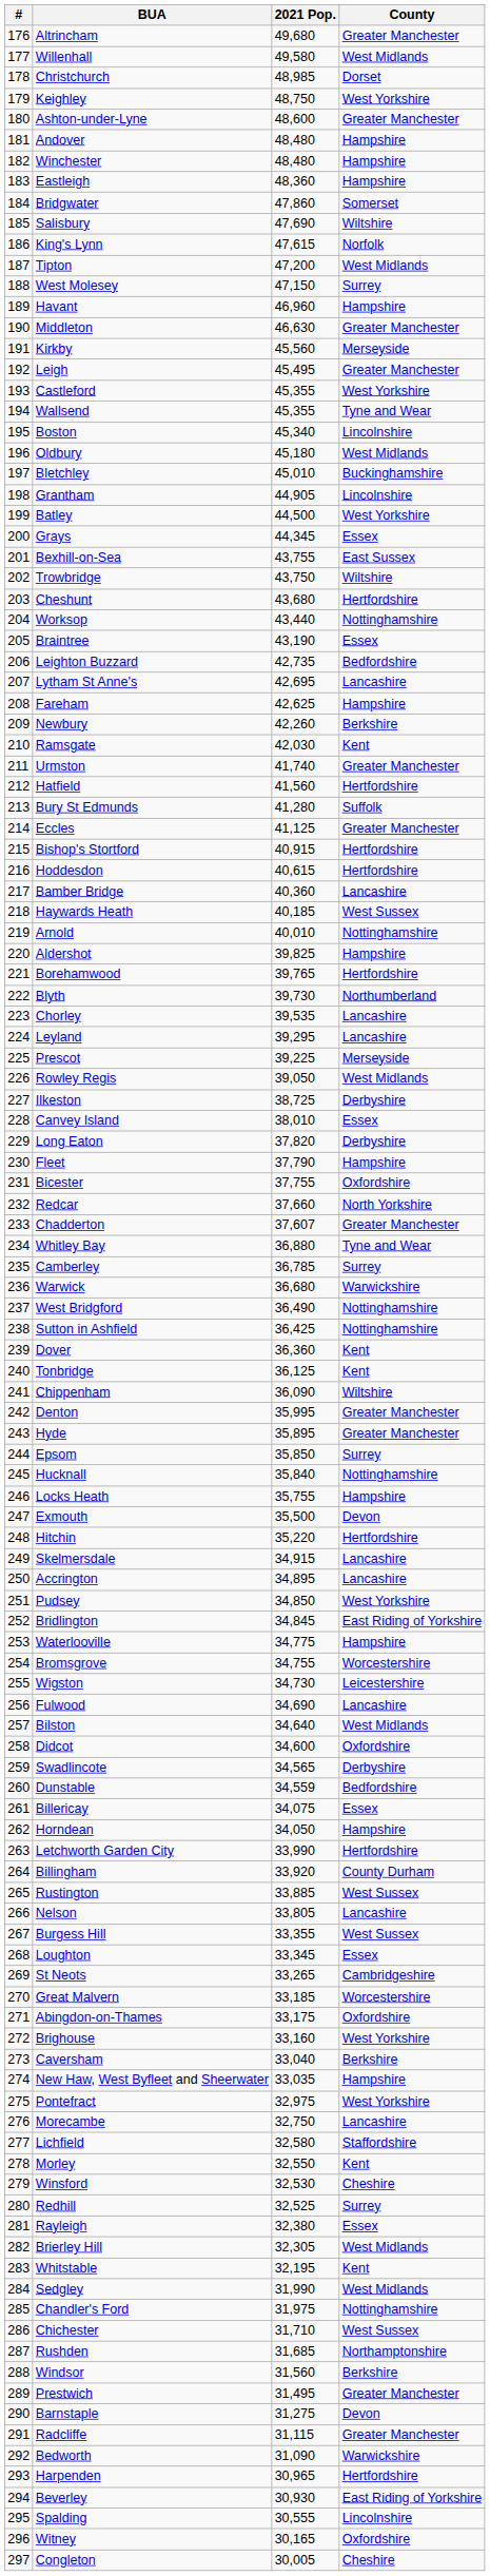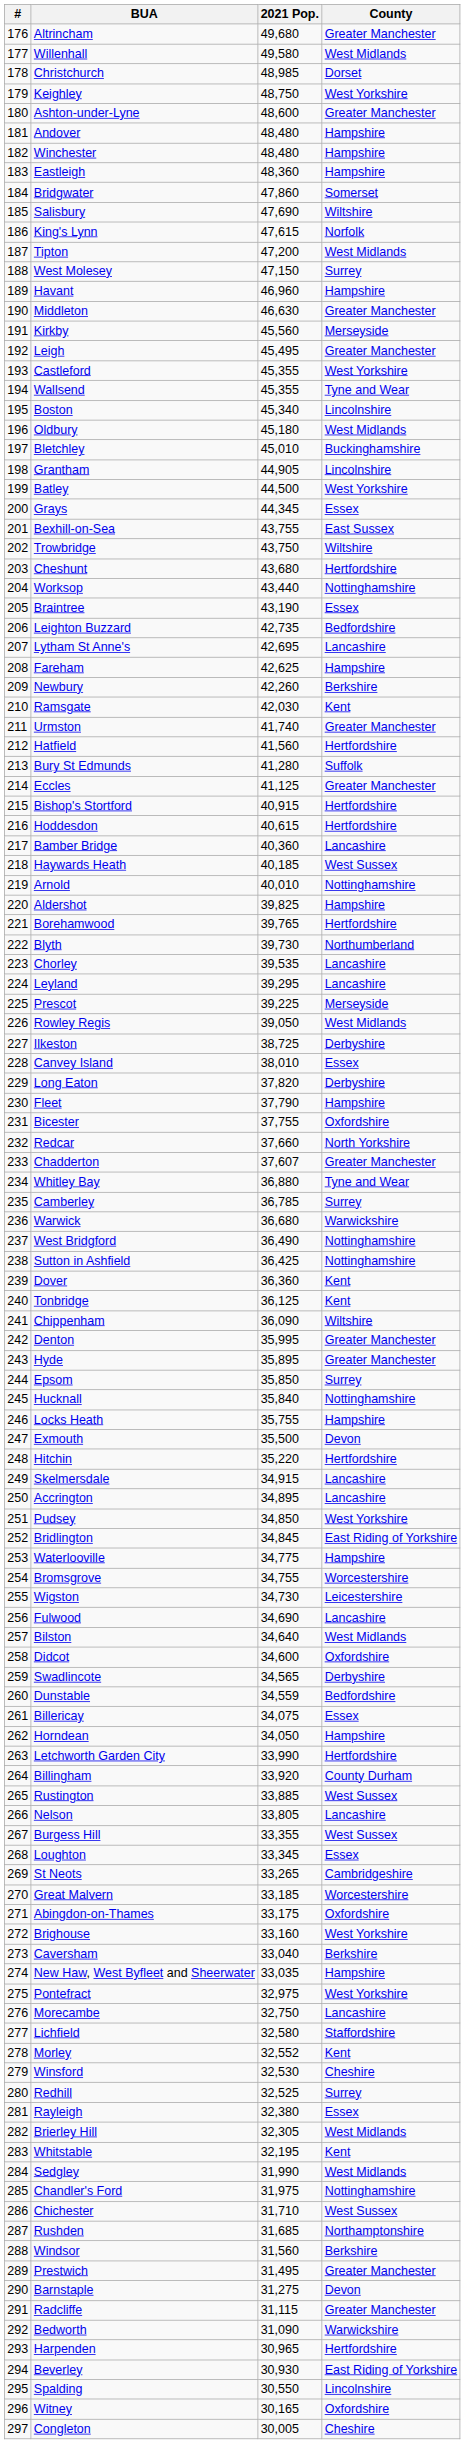 <table class="wikitable sortable">
 <tr>
 <th>#</th>
 <th>BUA</th>
 <th>2021 Pop.</th>
 <th>County</th>
 </tr>
 <tr>
 <td>176</td>
 <td><a href='#'>Altrincham</a></td>
 <td>49,680</td>
 <td><a href='#'>Greater Manchester</a></td>
 </tr>
 <tr>
 <td>177</td>
 <td><a href='#'>Willenhall</a></td>
 <td>49,580</td>
 <td><a href='#'>West Midlands</a></td>
 </tr>
 <tr>
 <td>178</td>
 <td><a href='#'>Christchurch</a></td>
 <td>48,985</td>
 <td><a href='#'>Dorset</a></td>
 </tr>
 <tr>
 <td>179</td>
 <td><a href='#'>Keighley</a></td>
 <td>48,750</td>
 <td><a href='#'>West Yorkshire</a></td>
 </tr>
 <tr>
 <td>180</td>
 <td><a href='#'>Ashton-under-Lyne</a></td>
 <td>48,600</td>
 <td><a href='#'>Greater Manchester</a></td>
 </tr>
 <tr>
 <td>181</td>
 <td><a href='#'>Andover</a></td>
 <td>48,480</td>
 <td><a href='#'>Hampshire</a></td>
 </tr>
 <tr>
 <td>182</td>
 <td><a href='#'>Winchester</a></td>
 <td>48,480</td>
 <td><a href='#'>Hampshire</a></td>
 </tr>
 <tr>
 <td>183</td>
 <td><a href='#'>Eastleigh</a></td>
 <td>48,360</td>
 <td><a href='#'>Hampshire</a></td>
 </tr>
 <tr>
 <td>184</td>
 <td><a href='#'>Bridgwater</a></td>
 <td>47,860</td>
 <td><a href='#'>Somerset</a></td>
 </tr>
 <tr>
 <td>185</td>
 <td><a href='#'>Salisbury</a></td>
 <td>47,690</td>
 <td><a href='#'>Wiltshire</a></td>
 </tr>
 <tr>
 <td>186</td>
 <td><a href='#'>King's Lynn</a></td>
 <td>47,615</td>
 <td><a href='#'>Norfolk</a></td>
 </tr>
 <tr>
 <td>187</td>
 <td><a href='#'>Tipton</a></td>
 <td>47,200</td>
 <td><a href='#'>West Midlands</a></td>
 </tr>
 <tr>
 <td>188</td>
 <td><a href='#'>West Molesey</a></td>
 <td>47,150</td>
 <td><a href='#'>Surrey</a></td>
 </tr>
 <tr>
 <td>189</td>
 <td><a href='#'>Havant</a></td>
 <td>46,960</td>
 <td><a href='#'>Hampshire</a></td>
 </tr>
 <tr>
 <td>190</td>
 <td><a href='#'>Middleton</a></td>
 <td>46,630</td>
 <td><a href='#'>Greater Manchester</a></td>
 </tr>
 <tr>
 <td>191</td>
 <td><a href='#'>Kirkby</a></td>
 <td>45,560</td>
 <td><a href='#'>Merseyside</a></td>
 </tr>
 <tr>
 <td>192</td>
 <td><a href='#'>Leigh</a></td>
 <td>45,495</td>
 <td><a href='#'>Greater Manchester</a></td>
 </tr>
 <tr>
 <td>193</td>
 <td><a href='#'>Castleford</a></td>
 <td>45,355</td>
 <td><a href='#'>West Yorkshire</a></td>
 </tr>
 <tr>
 <td>194</td>
 <td><a href='#'>Wallsend</a></td>
 <td>45,355</td>
 <td><a href='#'>Tyne and Wear</a></td>
 </tr>
 <tr>
 <td>195</td>
 <td><a href='#'>Boston</a></td>
 <td>45,340</td>
 <td><a href='#'>Lincolnshire</a></td>
 </tr>
 <tr>
 <td>196</td>
 <td><a href='#'>Oldbury</a></td>
 <td>45,180</td>
 <td><a href='#'>West Midlands</a></td>
 </tr>
 <tr>
 <td>197</td>
 <td><a href='#'>Bletchley</a></td>
 <td>45,010</td>
 <td><a href='#'>Buckinghamshire</a></td>
 </tr>
 <tr>
 <td>198</td>
 <td><a href='#'>Grantham</a></td>
 <td>44,905</td>
 <td><a href='#'>Lincolnshire</a></td>
 </tr>
 <tr>
 <td>199</td>
 <td><a href='#'>Batley</a></td>
 <td>44,500</td>
 <td><a href='#'>West Yorkshire</a></td>
 </tr>
 <tr>
 <td>200</td>
 <td><a href='#'>Grays</a></td>
 <td>44,345</td>
 <td><a href='#'>Essex</a></td>
 </tr>
 <tr>
 <td>201</td>
 <td><a href='#'>Bexhill-on-Sea</a></td>
 <td>43,755</td>
 <td><a href='#'>East Sussex</a></td>
 </tr>
 <tr>
 <td>202</td>
 <td><a href='#'>Trowbridge</a></td>
 <td>43,750</td>
 <td><a href='#'>Wiltshire</a></td>
 </tr>
 <tr>
 <td>203</td>
 <td><a href='#'>Cheshunt</a></td>
 <td>43,680</td>
 <td><a href='#'>Hertfordshire</a></td>
 </tr>
 <tr>
 <td>204</td>
 <td><a href='#'>Worksop</a></td>
 <td>43,440</td>
 <td><a href='#'>Nottinghamshire</a></td>
 </tr>
 <tr>
 <td>205</td>
 <td><a href='#'>Braintree</a></td>
 <td>43,190</td>
 <td><a href='#'>Essex</a></td>
 </tr>
 <tr>
 <td>206</td>
 <td><a href='#'>Leighton Buzzard</a></td>
 <td>42,735</td>
 <td><a href='#'>Bedfordshire</a></td>
 </tr>
 <tr>
 <td>207</td>
 <td><a href='#'>Lytham St Anne's</a></td>
 <td>42,695</td>
 <td><a href='#'>Lancashire</a></td>
 </tr>
 <tr>
 <td>208</td>
 <td><a href='#'>Fareham</a></td>
 <td>42,625</td>
 <td><a href='#'>Hampshire</a></td>
 </tr>
 <tr>
 <td>209</td>
 <td><a href='#'>Newbury</a></td>
 <td>42,260</td>
 <td><a href='#'>Berkshire</a></td>
 </tr>
 <tr>
 <td>210</td>
 <td><a href='#'>Ramsgate</a></td>
 <td>42,030</td>
 <td><a href='#'>Kent</a></td>
 </tr>
 <tr>
 <td>211</td>
 <td><a href='#'>Urmston</a></td>
 <td>41,740</td>
 <td><a href='#'>Greater Manchester</a></td>
 </tr>
 <tr>
 <td>212</td>
 <td><a href='#'>Hatfield</a></td>
 <td>41,560</td>
 <td><a href='#'>Hertfordshire</a></td>
 </tr>
 <tr>
 <td>213</td>
 <td><a href='#'>Bury St Edmunds</a></td>
 <td>41,280</td>
 <td><a href='#'>Suffolk</a></td>
 </tr>
 <tr>
 <td>214</td>
 <td><a href='#'>Eccles</a></td>
 <td>41,125</td>
 <td><a href='#'>Greater Manchester</a></td>
 </tr>
 <tr>
 <td>215</td>
 <td><a href='#'>Bishop's Stortford</a></td>
 <td>40,915</td>
 <td><a href='#'>Hertfordshire</a></td>
 </tr>
 <tr>
 <td>216</td>
 <td><a href='#'>Hoddesdon</a></td>
 <td>40,615</td>
 <td><a href='#'>Hertfordshire</a></td>
 </tr>
 <tr>
 <td>217</td>
 <td><a href='#'>Bamber Bridge</a></td>
 <td>40,360</td>
 <td><a href='#'>Lancashire</a></td>
 </tr>
 <tr>
 <td>218</td>
 <td><a href='#'>Haywards Heath</a></td>
 <td>40,185</td>
 <td><a href='#'>West Sussex</a></td>
 </tr>
 <tr>
 <td>219</td>
 <td><a href='#'>Arnold</a></td>
 <td>40,010</td>
 <td><a href='#'>Nottinghamshire</a></td>
 </tr>
 <tr>
 <td>220</td>
 <td><a href='#'>Aldershot</a></td>
 <td>39,825</td>
 <td><a href='#'>Hampshire</a></td>
 </tr>
 <tr>
 <td>221</td>
 <td><a href='#'>Borehamwood</a></td>
 <td>39,765</td>
 <td><a href='#'>Hertfordshire</a></td>
 </tr>
 <tr>
 <td>222</td>
 <td><a href='#'>Blyth</a></td>
 <td>39,730</td>
 <td><a href='#'>Northumberland</a></td>
 </tr>
 <tr>
 <td>223</td>
 <td><a href='#'>Chorley</a></td>
 <td>39,535</td>
 <td><a href='#'>Lancashire</a></td>
 </tr>
 <tr>
 <td>224</td>
 <td><a href='#'>Leyland</a></td>
 <td>39,295</td>
 <td><a href='#'>Lancashire</a></td>
 </tr>
 <tr>
 <td>225</td>
 <td><a href='#'>Prescot</a></td>
 <td>39,225</td>
 <td><a href='#'>Merseyside</a></td>
 </tr>
 <tr>
 <td>226</td>
 <td><a href='#'>Rowley Regis</a></td>
 <td>39,050</td>
 <td><a href='#'>West Midlands</a></td>
 </tr>
 <tr>
 <td>227</td>
 <td><a href='#'>Ilkeston</a></td>
 <td>38,725</td>
 <td><a href='#'>Derbyshire</a></td>
 </tr>
 <tr>
 <td>228</td>
 <td><a href='#'>Canvey Island</a></td>
 <td>38,010</td>
 <td><a href='#'>Essex</a></td>
 </tr>
 <tr>
 <td>229</td>
 <td><a href='#'>Long Eaton</a></td>
 <td>37,820</td>
 <td><a href='#'>Derbyshire</a></td>
 </tr>
 <tr>
 <td>230</td>
 <td><a href='#'>Fleet</a></td>
 <td>37,790</td>
 <td><a href='#'>Hampshire</a></td>
 </tr>
 <tr>
 <td>231</td>
 <td><a href='#'>Bicester</a></td>
 <td>37,755</td>
 <td><a href='#'>Oxfordshire</a></td>
 </tr>
 <tr>
 <td>232</td>
 <td><a href='#'>Redcar</a></td>
 <td>37,660</td>
 <td><a href='#'>North Yorkshire</a></td>
 </tr>
 <tr>
 <td>233</td>
 <td><a href='#'>Chadderton</a></td>
 <td>37,607</td>
 <td><a href='#'>Greater Manchester</a></td>
 </tr>
 <tr>
 <td>234</td>
 <td><a href='#'>Whitley Bay</a></td>
 <td>36,880</td>
 <td><a href='#'>Tyne and Wear</a></td>
 </tr>
 <tr>
 <td>235</td>
 <td><a href='#'>Camberley</a></td>
 <td>36,785</td>
 <td><a href='#'>Surrey</a></td>
 </tr>
 <tr>
 <td>236</td>
 <td><a href='#'>Warwick</a></td>
 <td>36,680</td>
 <td><a href='#'>Warwickshire</a></td>
 </tr>
 <tr>
 <td>237</td>
 <td><a href='#'>West Bridgford</a></td>
 <td>36,490</td>
 <td><a href='#'>Nottinghamshire</a></td>
 </tr>
 <tr>
 <td>238</td>
 <td><a href='#'>Sutton in Ashfield</a></td>
 <td>36,425</td>
 <td><a href='#'>Nottinghamshire</a></td>
 </tr>
 <tr>
 <td>239</td>
 <td><a href='#'>Dover</a></td>
 <td>36,360</td>
 <td><a href='#'>Kent</a></td>
 </tr>
 <tr>
 <td>240</td>
 <td><a href='#'>Tonbridge</a></td>
 <td>36,125</td>
 <td><a href='#'>Kent</a></td>
 </tr>
 <tr>
 <td>241</td>
 <td><a href='#'>Chippenham</a></td>
 <td>36,090</td>
 <td><a href='#'>Wiltshire</a></td>
 </tr>
 <tr>
 <td>242</td>
 <td><a href='#'>Denton</a></td>
 <td>35,995</td>
 <td><a href='#'>Greater Manchester</a></td>
 </tr>
 <tr>
 <td>243</td>
 <td><a href='#'>Hyde</a></td>
 <td>35,895</td>
 <td><a href='#'>Greater Manchester</a></td>
 </tr>
 <tr>
 <td>244</td>
 <td><a href='#'>Epsom</a></td>
 <td>35,850</td>
 <td><a href='#'>Surrey</a></td>
 </tr>
 <tr>
 <td>245</td>
 <td><a href='#'>Hucknall</a></td>
 <td>35,840</td>
 <td><a href='#'>Nottinghamshire</a></td>
 </tr>
 <tr>
 <td>246</td>
 <td><a href='#'>Locks Heath</a></td>
 <td>35,755</td>
 <td><a href='#'>Hampshire</a></td>
 </tr>
 <tr>
 <td>247</td>
 <td><a href='#'>Exmouth</a></td>
 <td>35,500</td>
 <td><a href='#'>Devon</a></td>
 </tr>
 <tr>
 <td>248</td>
 <td><a href='#'>Hitchin</a></td>
 <td>35,220</td>
 <td><a href='#'>Hertfordshire</a></td>
 </tr>
 <tr>
 <td>249</td>
 <td><a href='#'>Skelmersdale</a></td>
 <td>34,915</td>
 <td><a href='#'>Lancashire</a></td>
 </tr>
 <tr>
 <td>250</td>
 <td><a href='#'>Accrington</a></td>
 <td>34,895</td>
 <td><a href='#'>Lancashire</a></td>
 </tr>
 <tr>
 <td>251</td>
 <td><a href='#'>Pudsey</a></td>
 <td>34,850</td>
 <td><a href='#'>West Yorkshire</a></td>
 </tr>
 <tr>
 <td>252</td>
 <td><a href='#'>Bridlington</a></td>
 <td>34,845</td>
 <td><a href='#'>East Riding of Yorkshire</a></td>
 </tr>
 <tr>
 <td>253</td>
 <td><a href='#'>Waterlooville</a></td>
 <td>34,775</td>
 <td><a href='#'>Hampshire</a></td>
 </tr>
 <tr>
 <td>254</td>
 <td><a href='#'>Bromsgrove</a></td>
 <td>34,755</td>
 <td><a href='#'>Worcestershire</a></td>
 </tr>
 <tr>
 <td>255</td>
 <td><a href='#'>Wigston</a></td>
 <td>34,730</td>
 <td><a href='#'>Leicestershire</a></td>
 </tr>
 <tr>
 <td>256</td>
 <td><a href='#'>Fulwood</a></td>
 <td>34,690</td>
 <td><a href='#'>Lancashire</a></td>
 </tr>
 <tr>
 <td>257</td>
 <td><a href='#'>Bilston</a></td>
 <td>34,640</td>
 <td><a href='#'>West Midlands</a></td>
 </tr>
 <tr>
 <td>258</td>
 <td><a href='#'>Didcot</a></td>
 <td>34,600</td>
 <td><a href='#'>Oxfordshire</a></td>
 </tr>
 <tr>
 <td>259</td>
 <td><a href='#'>Swadlincote</a></td>
 <td>34,565</td>
 <td><a href='#'>Derbyshire</a></td>
 </tr>
 <tr>
 <td>260</td>
 <td><a href='#'>Dunstable</a></td>
 <td>34,559</td>
 <td><a href='#'>Bedfordshire</a></td>
 </tr>
 <tr>
 <td>261</td>
 <td><a href='#'>Billericay</a></td>
 <td>34,075</td>
 <td><a href='#'>Essex</a></td>
 </tr>
 <tr>
 <td>262</td>
 <td><a href='#'>Horndean</a></td>
 <td>34,050</td>
 <td><a href='#'>Hampshire</a></td>
 </tr>
 <tr>
 <td>263</td>
 <td><a href='#'>Letchworth Garden City</a></td>
 <td>33,990</td>
 <td><a href='#'>Hertfordshire</a></td>
 </tr>
 <tr>
 <td>264</td>
 <td><a href='#'>Billingham</a></td>
 <td>33,920</td>
 <td><a href='#'>County Durham</a></td>
 </tr>
 <tr>
 <td>265</td>
 <td><a href='#'>Rustington</a></td>
 <td>33,885</td>
 <td><a href='#'>West Sussex</a></td>
 </tr>
 <tr>
 <td>266</td>
 <td><a href='#'>Nelson</a></td>
 <td>33,805</td>
 <td><a href='#'>Lancashire</a></td>
 </tr>
 <tr>
 <td>267</td>
 <td><a href='#'>Burgess Hill</a></td>
 <td>33,355</td>
 <td><a href='#'>West Sussex</a></td>
 </tr>
 <tr>
 <td>268</td>
 <td><a href='#'>Loughton</a></td>
 <td>33,345</td>
 <td><a href='#'>Essex</a></td>
 </tr>
 <tr>
 <td>269</td>
 <td><a href='#'>St Neots</a></td>
 <td>33,265</td>
 <td><a href='#'>Cambridgeshire</a></td>
 </tr>
 <tr>
 <td>270</td>
 <td><a href='#'>Great Malvern</a></td>
 <td>33,185</td>
 <td><a href='#'>Worcestershire</a></td>
 </tr>
 <tr>
 <td>271</td>
 <td><a href='#'>Abingdon-on-Thames</a></td>
 <td>33,175</td>
 <td><a href='#'>Oxfordshire</a></td>
 </tr>
 <tr>
 <td>272</td>
 <td><a href='#'>Brighouse</a></td>
 <td>33,160</td>
 <td><a href='#'>West Yorkshire</a></td>
 </tr>
 <tr>
 <td>273</td>
 <td><a href='#'>Caversham</a></td>
 <td>33,040</td>
 <td><a href='#'>Berkshire</a></td>
 </tr>
 <tr>
 <td>274</td>
 <td><a href='#'>New Haw</a>, <a href='#'>West Byfleet</a> and <a href='#'>Sheerwater</a></td>
 <td>33,035</td>
 <td><a href='#'>Hampshire</a></td>
 </tr>
 <tr>
 <td>275</td>
 <td><a href='#'>Pontefract</a></td>
 <td>32,975</td>
 <td><a href='#'>West Yorkshire</a></td>
 </tr>
 <tr>
 <td>276</td>
 <td><a href='#'>Morecambe</a></td>
 <td>32,750</td>
 <td><a href='#'>Lancashire</a></td>
 </tr>
 <tr>
 <td>277</td>
 <td><a href='#'>Lichfield</a></td>
 <td>32,580</td>
 <td><a href='#'>Staffordshire</a></td>
 </tr>
 <tr>
 <td>278</td>
 <td><a href='#'>Morley</a></td>
-<td>32,550</td>
+<td>32,552</td>
 <td><a href='#'>Kent</a></td>
 </tr>
 <tr>
 <td>279</td>
 <td><a href='#'>Winsford</a></td>
 <td>32,530</td>
 <td><a href='#'>Cheshire</a></td>
 </tr>
 <tr>
 <td>280</td>
 <td><a href='#'>Redhill</a></td>
 <td>32,525</td>
 <td><a href='#'>Surrey</a></td>
 </tr>
 <tr>
 <td>281</td>
 <td><a href='#'>Rayleigh</a></td>
 <td>32,380</td>
 <td><a href='#'>Essex</a></td>
 </tr>
 <tr>
 <td>282</td>
 <td><a href='#'>Brierley Hill</a></td>
 <td>32,305</td>
 <td><a href='#'>West Midlands</a></td>
 </tr>
 <tr>
 <td>283</td>
 <td><a href='#'>Whitstable</a></td>
 <td>32,195</td>
 <td><a href='#'>Kent</a></td>
 </tr>
 <tr>
 <td>284</td>
 <td><a href='#'>Sedgley</a></td>
 <td>31,990</td>
 <td><a href='#'>West Midlands</a></td>
 </tr>
 <tr>
 <td>285</td>
 <td><a href='#'>Chandler's Ford</a></td>
 <td>31,975</td>
 <td><a href='#'>Nottinghamshire</a></td>
 </tr>
 <tr>
 <td>286</td>
 <td><a href='#'>Chichester</a></td>
 <td>31,710</td>
 <td><a href='#'>West Sussex</a></td>
 </tr>
 <tr>
 <td>287</td>
 <td><a href='#'>Rushden</a></td>
 <td>31,685</td>
 <td><a href='#'>Northamptonshire</a></td>
 </tr>
 <tr>
 <td>288</td>
 <td><a href='#'>Windsor</a></td>
 <td>31,560</td>
 <td><a href='#'>Berkshire</a></td>
 </tr>
 <tr>
 <td>289</td>
 <td><a href='#'>Prestwich</a></td>
 <td>31,495</td>
 <td><a href='#'>Greater Manchester</a></td>
 </tr>
 <tr>
 <td>290</td>
 <td><a href='#'>Barnstaple</a></td>
 <td>31,275</td>
 <td><a href='#'>Devon</a></td>
 </tr>
 <tr>
 <td>291</td>
 <td><a href='#'>Radcliffe</a></td>
 <td>31,115</td>
 <td><a href='#'>Greater Manchester</a></td>
 </tr>
 <tr>
 <td>292</td>
 <td><a href='#'>Bedworth</a></td>
 <td>31,090</td>
 <td><a href='#'>Warwickshire</a></td>
 </tr>
 <tr>
 <td>293</td>
 <td><a href='#'>Harpenden</a></td>
 <td>30,965</td>
 <td><a href='#'>Hertfordshire</a></td>
 </tr>
 <tr>
 <td>294</td>
 <td><a href='#'>Beverley</a></td>
 <td>30,930</td>
 <td><a href='#'>East Riding of Yorkshire</a></td>
 </tr>
 <tr>
 <td>295</td>
 <td><a href='#'>Spalding</a></td>
-<td>30,555</td>
+<td>30,550</td>
 <td><a href='#'>Lincolnshire</a></td>
 </tr>
 <tr>
 <td>296</td>
 <td><a href='#'>Witney</a></td>
 <td>30,165</td>
 <td><a href='#'>Oxfordshire</a></td>
 </tr>
 <tr>
 <td>297</td>
 <td><a href='#'>Congleton</a></td>
 <td>30,005</td>
 <td><a href='#'>Cheshire</a></td>
 </tr>
 </table>
